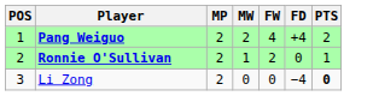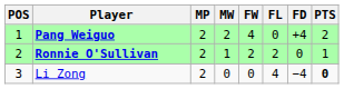 <table class="wikitable" style="text-align: center;">
 <tr>
 <th width=20>POS</th>
 <th width=165>Player</th>
 <th width=20>MP</th>
 <th width=20>MW</th>
 <th width=20>FW</th>
+<th width=20>FL</th>
 <th width=20>FD</th>
 <th width=20>PTS</th>
 </tr>
 <tr style="background:#aaffaa;">
 <td>1</td>
 <td style="text-align:left;"> <strong><a href='#'>Pang Weiguo</a></strong></td>
 <td>2</td>
 <td>2</td>
 <td>4</td>
+<td>0</td>
 <td>+4</td>
 <td>2</td>
 </tr>
 <tr style="background:#aaffaa;">
 <td>2</td>
 <td style="text-align:left;"> <strong><a href='#'>Ronnie O'Sullivan</a></strong></td>
 <td>2</td>
 <td>1</td>
+<td>2</td>
 <td>2</td>
 <td>0</td>
 <td>1</td>
 </tr>
 <tr>
 <td>3</td>
 <td style="text-align:left;"> <a href='#'>Li Zong</a></td>
 <td>2</td>
 <td>0</td>
 <td>0</td>
+<td>4</td>
 <td>−4</td>
 <td><strong>0</strong></td>
 </tr>
 </table>
